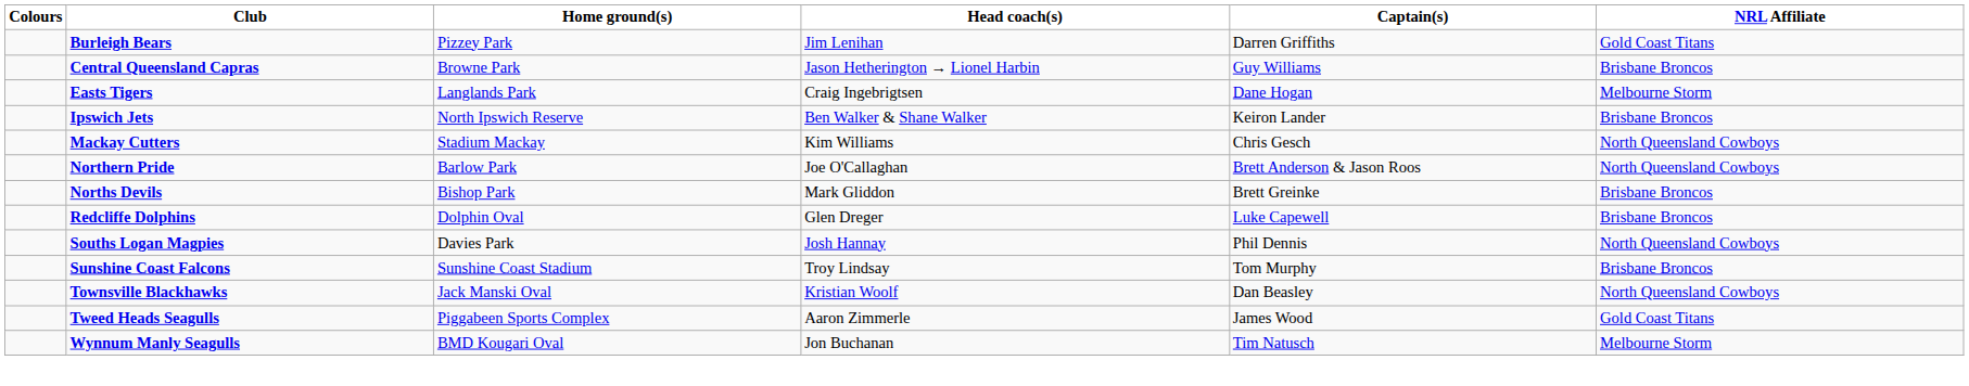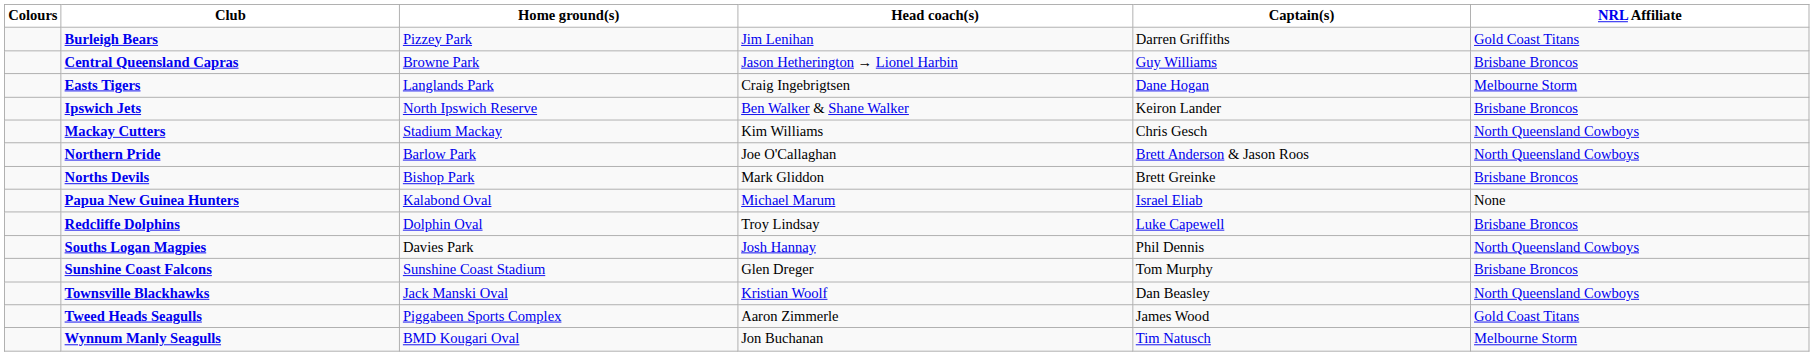 <table class="wikitable" style="width:100%; text-align:left">
 <tr>
 <th style="background:white; width:1%">Colours</th>
 <th style="background:white; width:18%">Club</th>
 <th style="background:white; width:18%">Home ground(s)</th>
 <th style="background:white; width:21%">Head coach(s)</th>
 <th style="background:white; width:18%">Captain(s)</th>
 <th style="background:white; width:18%"><a href='#'>NRL</a> Affiliate</th>
 </tr>
 <tr>
 <td></td>
 <td><strong><a href='#'>Burleigh Bears</a></strong></td>
 <td><a href='#'>Pizzey Park</a></td>
 <td><a href='#'>Jim Lenihan</a></td>
 <td>Darren Griffiths</td>
 <td> <a href='#'>Gold Coast Titans</a></td>
 </tr>
 <tr>
 <td></td>
 <td><strong><a href='#'>Central Queensland Capras</a></strong></td>
 <td><a href='#'>Browne Park</a></td>
 <td><a href='#'>Jason Hetherington</a> → <a href='#'>Lionel Harbin</a></td>
 <td><a href='#'>Guy Williams</a></td>
 <td> <a href='#'>Brisbane Broncos</a></td>
 </tr>
 <tr>
 <td></td>
 <td><strong><a href='#'>Easts Tigers</a></strong></td>
 <td><a href='#'>Langlands Park</a></td>
 <td>Craig Ingebrigtsen</td>
 <td><a href='#'>Dane Hogan</a></td>
 <td> <a href='#'>Melbourne Storm</a></td>
 </tr>
 <tr>
 <td></td>
 <td><strong><a href='#'>Ipswich Jets</a></strong></td>
 <td><a href='#'>North Ipswich Reserve</a></td>
 <td><a href='#'>Ben Walker</a> & <a href='#'>Shane Walker</a></td>
 <td>Keiron Lander</td>
 <td> <a href='#'>Brisbane Broncos</a></td>
 </tr>
 <tr>
 <td></td>
 <td><strong><a href='#'>Mackay Cutters</a></strong></td>
 <td><a href='#'>Stadium Mackay</a></td>
 <td>Kim Williams</td>
 <td>Chris Gesch</td>
 <td> <a href='#'>North Queensland Cowboys</a></td>
 </tr>
 <tr>
 <td></td>
 <td><strong><a href='#'>Northern Pride</a></strong></td>
 <td><a href='#'>Barlow Park</a></td>
 <td>Joe O'Callaghan</td>
 <td><a href='#'>Brett Anderson</a> & Jason Roos</td>
 <td> <a href='#'>North Queensland Cowboys</a></td>
 </tr>
 <tr>
 <td></td>
 <td><strong><a href='#'>Norths Devils</a></strong></td>
 <td><a href='#'>Bishop Park</a></td>
 <td>Mark Gliddon</td>
 <td>Brett Greinke</td>
 <td> <a href='#'>Brisbane Broncos</a></td>
 </tr>
 <tr>
 <td></td>
+<td><strong><a href='#'>Papua New Guinea Hunters</a></strong></td>
+<td><a href='#'>Kalabond Oval</a></td>
+<td><a href='#'>Michael Marum</a></td>
+<td><a href='#'>Israel Eliab</a></td>
+<td>None</td>
+</tr>
+<tr>
+<td></td>
 <td><strong><a href='#'>Redcliffe Dolphins</a></strong></td>
 <td><a href='#'>Dolphin Oval</a></td>
-<td>Glen Dreger</td>
+<td>Troy Lindsay</td>
 <td><a href='#'>Luke Capewell</a></td>
 <td> <a href='#'>Brisbane Broncos</a></td>
 </tr>
 <tr>
 <td></td>
 <td><strong><a href='#'>Souths Logan Magpies</a></strong></td>
 <td>Davies Park</td>
 <td><a href='#'>Josh Hannay</a></td>
 <td>Phil Dennis</td>
 <td> <a href='#'>North Queensland Cowboys</a></td>
 </tr>
 <tr>
 <td></td>
 <td><strong><a href='#'>Sunshine Coast Falcons</a></strong></td>
 <td><a href='#'>Sunshine Coast Stadium</a></td>
-<td>Troy Lindsay</td>
+<td>Glen Dreger</td>
 <td>Tom Murphy</td>
 <td> <a href='#'>Brisbane Broncos</a></td>
 </tr>
 <tr>
 <td></td>
 <td><strong><a href='#'>Townsville Blackhawks</a></strong></td>
 <td><a href='#'>Jack Manski Oval</a></td>
 <td><a href='#'>Kristian Woolf</a></td>
 <td>Dan Beasley</td>
 <td> <a href='#'>North Queensland Cowboys</a></td>
 </tr>
 <tr>
 <td></td>
 <td><strong><a href='#'>Tweed Heads Seagulls</a></strong></td>
 <td><a href='#'>Piggabeen Sports Complex</a></td>
 <td>Aaron Zimmerle</td>
 <td>James Wood</td>
 <td> <a href='#'>Gold Coast Titans</a></td>
 </tr>
 <tr>
 <td></td>
 <td><strong><a href='#'>Wynnum Manly Seagulls</a></strong></td>
 <td><a href='#'>BMD Kougari Oval</a></td>
 <td>Jon Buchanan</td>
 <td><a href='#'>Tim Natusch</a></td>
 <td> <a href='#'>Melbourne Storm</a></td>
 </tr>
 </table>
